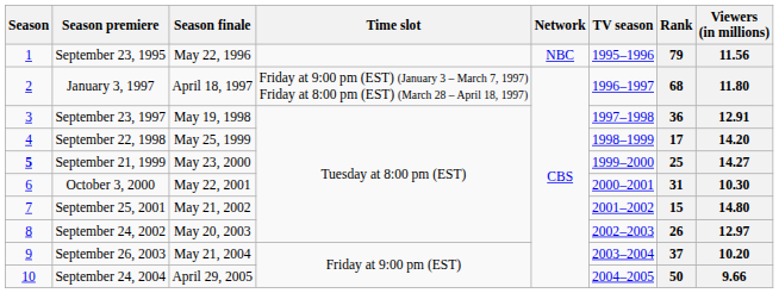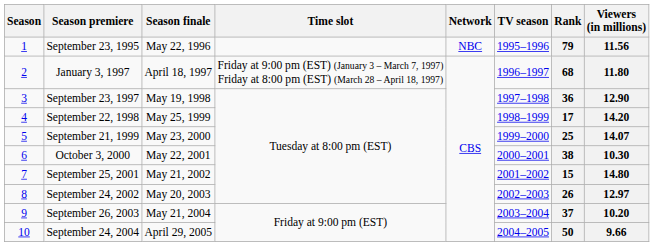 <table class="wikitable" style="text-align:center; font-size:95%;">
 <tr>
 <th>Season</th>
 <th>Season premiere</th>
 <th>Season finale</th>
 <th>Time slot</th>
 <th>Network</th>
 <th>TV season</th>
 <th>Rank</th>
 <th>Viewers<br>(in millions)</th>
 </tr>
 <tr>
 <td><a href='#'>1</a></td>
 <td>September 23, 1995</td>
 <td>May 22, 1996</td>
 <td><br></td>
 <td><a href='#'>NBC</a></td>
 <td><a href='#'>1995–1996</a></td>
 <th style="text-align:center">79</th>
 <th style="text-align:center">11.56</th>
 </tr>
 <tr style="background:#f9f9f9;">
 <td><a href='#'>2</a></td>
 <td>January 3, 1997</td>
 <td>April 18, 1997</td>
 <td>Friday at 9:00 pm (EST) <small>(January 3 – March 7, 1997)</small><br>Friday at 8:00 pm (EST) <small>(March 28 – April 18, 1997)</small></td>
 <td rowspan="9"><a href='#'>CBS</a></td>
 <td><a href='#'>1996–1997</a></td>
 <th style="text-align:center">68</th>
 <th style="text-align:center">11.80</th>
 </tr>
 <tr style="background:#f9f9f9;">
 <td><a href='#'>3</a></td>
 <td>September 23, 1997</td>
 <td>May 19, 1998</td>
 <td rowspan="6">Tuesday at 8:00 pm (EST)</td>
 <td><a href='#'>1997–1998</a></td>
 <th style="text-align:center">36</th>
-<th style="text-align:center">12.91</th>
+<th style="text-align:center">12.90</th>
 </tr>
 <tr style="background:#f9f9f9;">
 <td><a href='#'>4</a></td>
 <td>September 22, 1998</td>
 <td>May 25, 1999</td>
 <td><a href='#'>1998–1999</a></td>
 <th style="text-align:center">17</th>
 <th style="text-align:center">14.20</th>
 </tr>
 <tr style="background:#f9f9f9;">
-<td><strong><a href='#'>5</a></strong></td>
+<td><a href='#'>5</a></td>
 <td>September 21, 1999</td>
 <td>May 23, 2000</td>
 <td><a href='#'>1999–2000</a></td>
 <th style="text-align:center">25</th>
-<th style="text-align:center">14.27</th>
+<th style="text-align:center">14.07</th>
 </tr>
 <tr style="background:#f9f9f9;">
 <td><a href='#'>6</a></td>
 <td>October 3, 2000</td>
 <td>May 22, 2001</td>
 <td><a href='#'>2000–2001</a></td>
-<th style="text-align:center">31</th>
+<th style="text-align:center">38</th>
 <th style="text-align:center">10.30</th>
 </tr>
 <tr style="background:#f9f9f9;">
 <td><a href='#'>7</a></td>
 <td>September 25, 2001</td>
 <td>May 21, 2002</td>
 <td><a href='#'>2001–2002</a></td>
 <th style="text-align:center">15</th>
 <th style="text-align:center">14.80</th>
 </tr>
 <tr>
 <td><a href='#'>8</a></td>
 <td>September 24, 2002</td>
 <td>May 20, 2003</td>
 <td><a href='#'>2002–2003</a></td>
 <th style="text-align:center">26</th>
 <th style="text-align:center">12.97</th>
 </tr>
 <tr>
 <td><a href='#'>9</a></td>
 <td>September 26, 2003</td>
 <td>May 21, 2004</td>
 <td rowspan="2">Friday at 9:00 pm (EST)</td>
 <td><a href='#'>2003–2004</a></td>
 <th style="text-align:center">37</th>
 <th style="text-align:center">10.20</th>
 </tr>
 <tr>
 <td><a href='#'>10</a></td>
 <td>September 24, 2004</td>
 <td>April 29, 2005</td>
 <td><a href='#'>2004–2005</a></td>
 <th style="text-align:center">50</th>
 <th style="text-align:center">9.66</th>
 </tr>
 </table>
